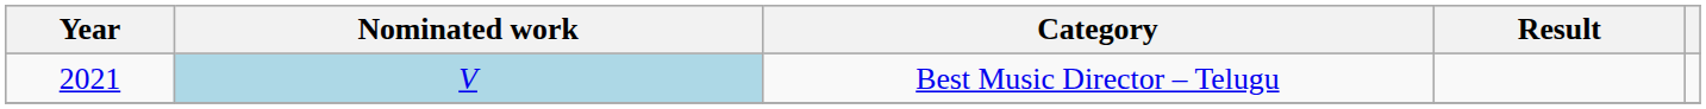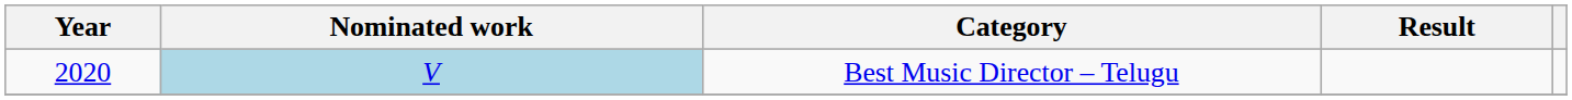 <table width="70%" class="wikitable plainrowheaders sortable">
 <tr>
 <th width="10%">Year</th>
 <th width="35%">Nominated work</th>
 <th width="40%">Category</th>
 <th width="15%">Result</th>
 <th scope="col" class="unsortable"></th>
 </tr>
 <tr>
-<td align="center"><a href='#'>2021</a></td>
+<td align="center"><a href='#'>2020</a></td>
 <td align="center" style="background: lightblue;"><em><a href='#'>V</a></em></td>
 <td align="center"><a href='#'>Best Music Director – Telugu</a></td>
 <td></td>
 <td></td>
 </tr>
 <tr>
 </tr>
 </table>
